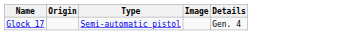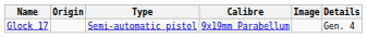 <table class="wikitable">
 <tr>
 <th>Name</th>
 <th>Origin</th>
 <th>Type</th>
+<th>Calibre</th>
 <th>Image</th>
 <th>Details</th>
 </tr>
 <tr>
 <td><a href='#'>Glock 17</a></td>
 <td></td>
 <td><a href='#'>Semi-automatic pistol</a></td>
+<td><a href='#'>9x19mm Parabellum</a></td>
 <td></td>
 <td>Gen. 4</td>
 </tr>
 </table>
